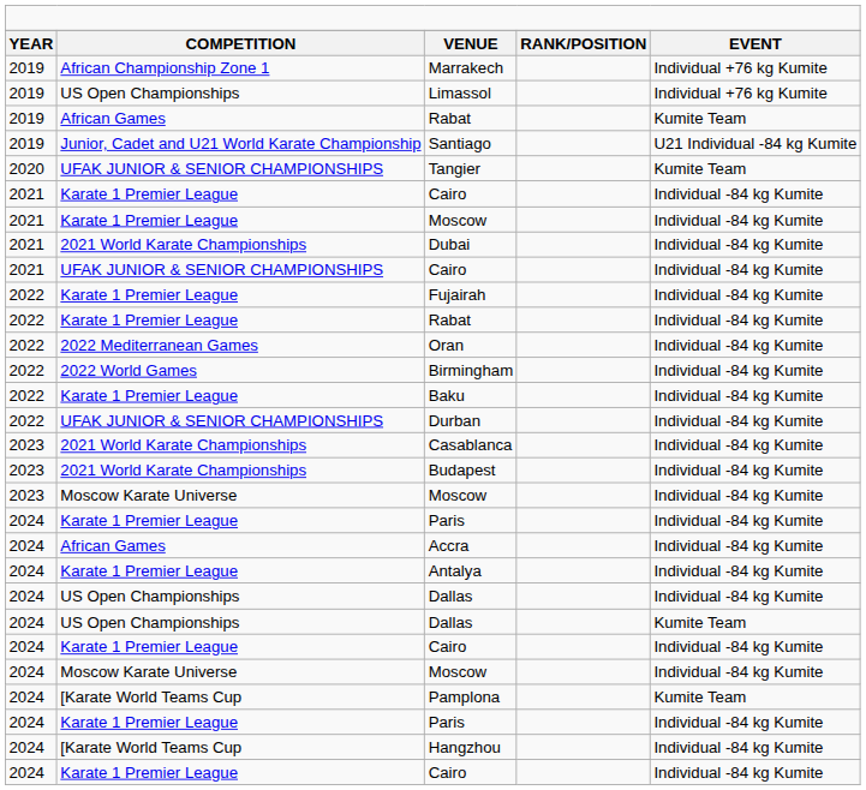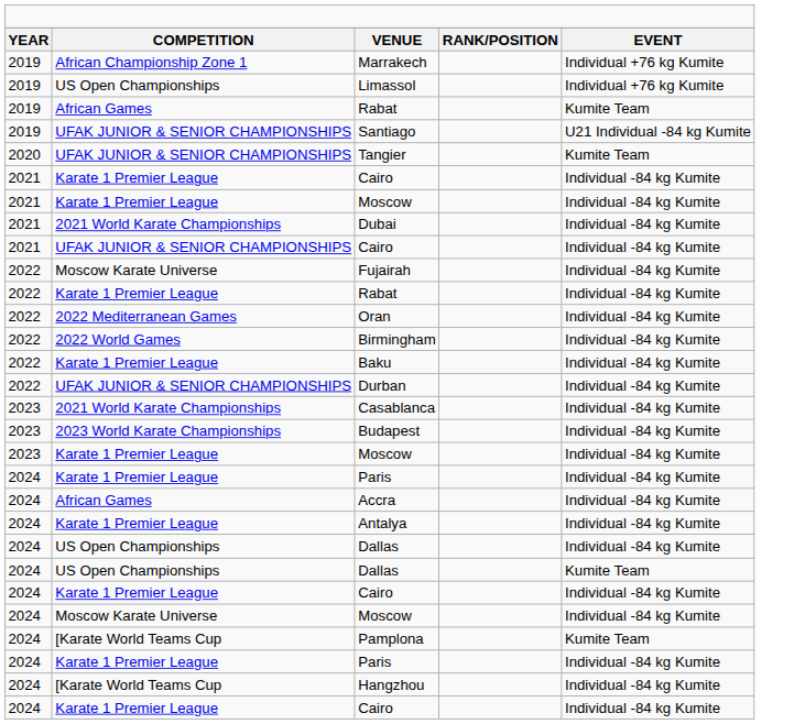 <table class="wikitable sortable" style="font-size: 95%;">
 <tr>
 <td colspan="5"><br></td>
 </tr>
 <tr>
 </tr>
 <tr>
 <th>YEAR</th>
 <th>COMPETITION</th>
 <th>VENUE</th>
 <th>RANK/POSITION</th>
 <th>EVENT</th>
 </tr>
 <tr>
 <td>2019</td>
 <td><a href='#'>African Championship Zone 1</a></td>
 <td>Marrakech </td>
 <td></td>
 <td>Individual +76 kg Kumite</td>
 </tr>
 <tr>
 <td>2019</td>
 <td>US Open Championships</td>
 <td>Limassol </td>
 <td></td>
 <td>Individual +76 kg Kumite</td>
 </tr>
 <tr>
 <td>2019</td>
 <td><a href='#'>African Games</a></td>
 <td>Rabat </td>
 <td></td>
 <td>Kumite Team</td>
 </tr>
 <tr>
 <td>2019</td>
-<td><a href='#'>Junior, Cadet and U21 World Karate Championship</a></td>
+<td><a href='#'>UFAK JUNIOR & SENIOR CHAMPIONSHIPS</a></td>
 <td>Santiago </td>
 <td></td>
 <td>U21 Individual -84 kg Kumite</td>
 </tr>
 <tr>
 <td>2020</td>
 <td><a href='#'>UFAK JUNIOR & SENIOR CHAMPIONSHIPS</a></td>
 <td>Tangier </td>
 <td></td>
 <td>Kumite Team</td>
 </tr>
 <tr>
 <td>2021</td>
 <td><a href='#'>Karate 1 Premier League</a></td>
 <td>Cairo </td>
 <td></td>
 <td>Individual -84 kg Kumite</td>
 </tr>
 <tr>
 <td>2021</td>
 <td><a href='#'>Karate 1 Premier League</a></td>
 <td>Moscow </td>
 <td></td>
 <td>Individual -84 kg Kumite</td>
 </tr>
 <tr>
 <td>2021</td>
 <td><a href='#'>2021 World Karate Championships</a></td>
 <td>Dubai </td>
 <td></td>
 <td>Individual -84 kg Kumite</td>
 </tr>
 <tr>
 <td>2021</td>
 <td><a href='#'>UFAK JUNIOR & SENIOR CHAMPIONSHIPS</a></td>
 <td>Cairo </td>
 <td></td>
 <td>Individual -84 kg Kumite</td>
 </tr>
 <tr>
 <td>2022</td>
-<td><a href='#'>Karate 1 Premier League</a></td>
+<td>Moscow Karate Universe</td>
 <td>Fujairah </td>
 <td></td>
 <td>Individual -84 kg Kumite</td>
 </tr>
 <tr>
 <td>2022</td>
 <td><a href='#'>Karate 1 Premier League</a></td>
 <td>Rabat </td>
 <td></td>
 <td>Individual -84 kg Kumite</td>
 </tr>
 <tr>
 <td>2022</td>
 <td><a href='#'>2022 Mediterranean Games</a></td>
 <td>Oran </td>
 <td></td>
 <td>Individual -84 kg Kumite</td>
 </tr>
 <tr>
 <td>2022</td>
 <td><a href='#'>2022 World Games</a></td>
 <td>Birmingham </td>
 <td></td>
 <td>Individual -84 kg Kumite</td>
 </tr>
 <tr>
 <td>2022</td>
 <td><a href='#'>Karate 1 Premier League</a></td>
 <td>Baku </td>
 <td></td>
 <td>Individual -84 kg Kumite</td>
 </tr>
 <tr>
 <td>2022</td>
 <td><a href='#'>UFAK JUNIOR & SENIOR CHAMPIONSHIPS</a></td>
 <td>Durban </td>
 <td></td>
 <td>Individual -84 kg Kumite</td>
 </tr>
 <tr>
 <td>2023</td>
 <td><a href='#'>2021 World Karate Championships</a></td>
 <td>Casablanca </td>
 <td></td>
 <td>Individual -84 kg Kumite</td>
 </tr>
 <tr>
 <td>2023</td>
-<td><a href='#'>2021 World Karate Championships</a></td>
+<td><a href='#'>2023 World Karate Championships</a></td>
 <td>Budapest </td>
 <td></td>
 <td>Individual -84 kg Kumite</td>
 </tr>
 <tr>
 <td>2023</td>
-<td>Moscow Karate Universe</td>
+<td><a href='#'>Karate 1 Premier League</a></td>
 <td>Moscow </td>
 <td></td>
 <td>Individual -84 kg Kumite</td>
 </tr>
 <tr>
 <td>2024</td>
 <td><a href='#'>Karate 1 Premier League</a></td>
 <td>Paris </td>
 <td></td>
 <td>Individual -84 kg Kumite</td>
 </tr>
 <tr>
 <td>2024</td>
 <td><a href='#'>African Games</a></td>
 <td>Accra </td>
 <td></td>
 <td>Individual -84 kg Kumite</td>
 </tr>
 <tr>
 <td>2024</td>
 <td><a href='#'>Karate 1 Premier League</a></td>
 <td>Antalya </td>
 <td></td>
 <td>Individual -84 kg Kumite</td>
 </tr>
 <tr>
 <td>2024</td>
 <td>US Open Championships</td>
 <td>Dallas </td>
 <td></td>
 <td>Individual -84 kg Kumite</td>
 </tr>
 <tr>
 <td>2024</td>
 <td>US Open Championships</td>
 <td>Dallas </td>
 <td></td>
 <td>Kumite Team</td>
 </tr>
 <tr>
 <td>2024</td>
 <td><a href='#'>Karate 1 Premier League</a></td>
 <td>Cairo </td>
 <td></td>
 <td>Individual -84 kg Kumite</td>
 </tr>
 <tr>
 <td>2024</td>
 <td>Moscow Karate Universe</td>
 <td>Moscow </td>
 <td></td>
 <td>Individual -84 kg Kumite</td>
 </tr>
 <tr>
 <td>2024</td>
 <td>[Karate World Teams Cup</td>
 <td>Pamplona </td>
 <td></td>
 <td>Kumite Team</td>
 </tr>
 <tr>
 <td>2024</td>
 <td><a href='#'>Karate 1 Premier League</a></td>
 <td>Paris </td>
 <td></td>
 <td>Individual -84 kg Kumite</td>
 </tr>
 <tr>
 <td>2024</td>
 <td>[Karate World Teams Cup</td>
 <td>Hangzhou </td>
 <td></td>
 <td>Individual -84 kg Kumite</td>
 </tr>
 <tr>
 <td>2024</td>
 <td><a href='#'>Karate 1 Premier League</a></td>
 <td>Cairo </td>
 <td></td>
 <td>Individual -84 kg Kumite</td>
 </tr>
 </table>
